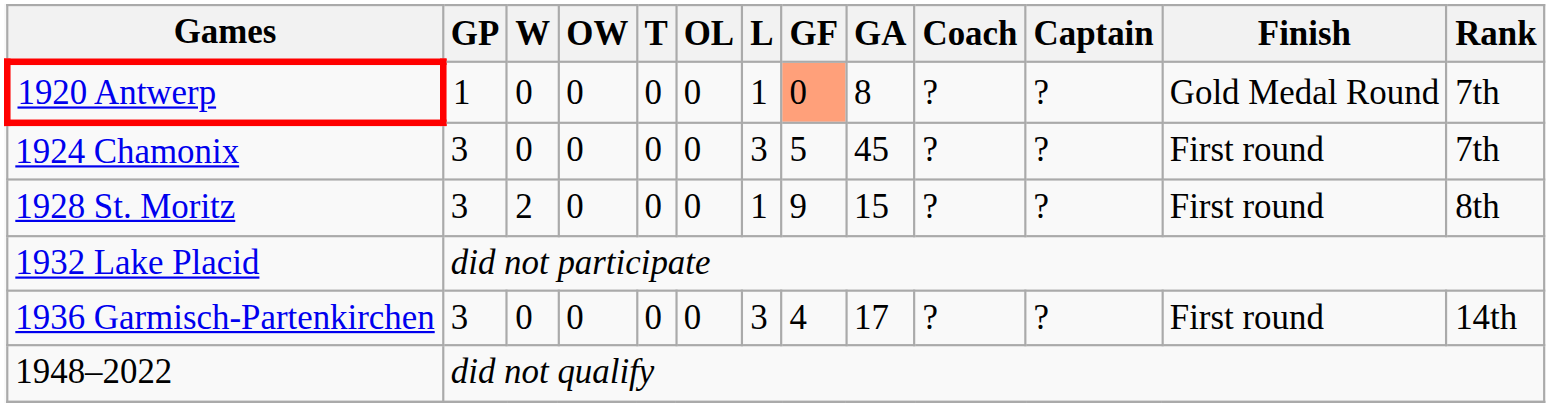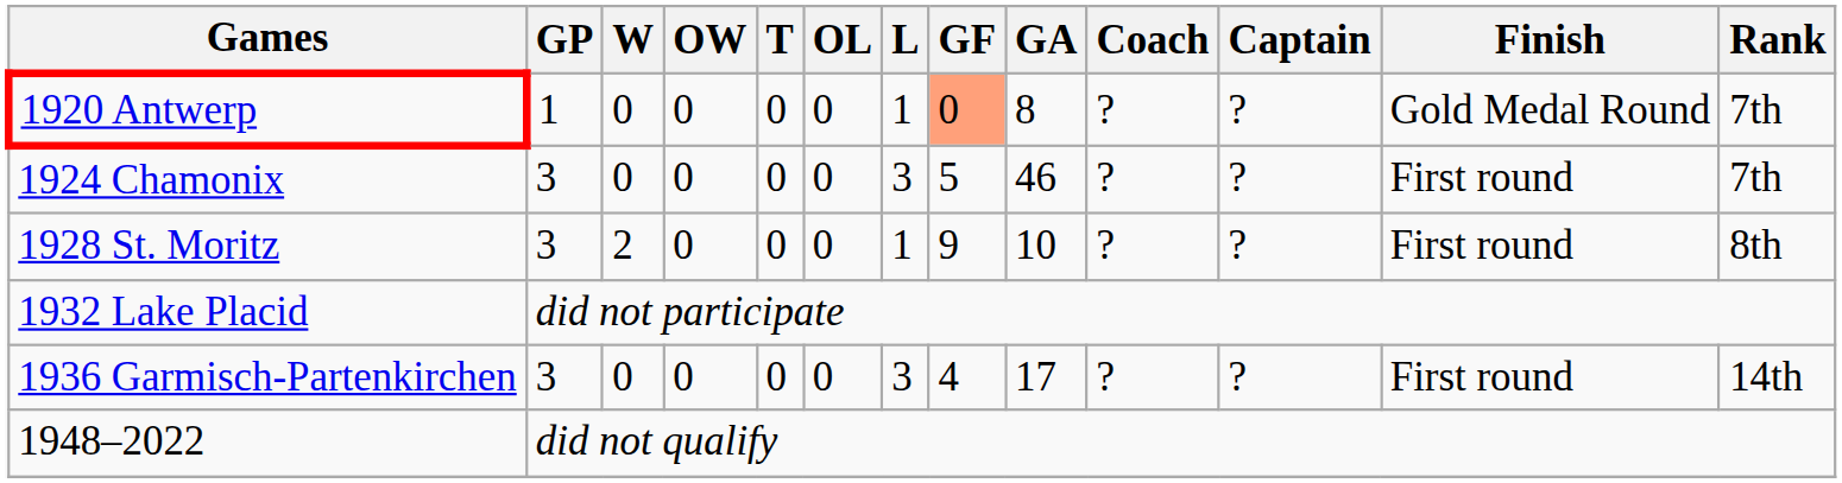 <table class="wikitable sortable">
 <tr>
 <th>Games</th>
 <th>GP</th>
 <th>W</th>
 <th>OW</th>
 <th>T</th>
 <th>OL</th>
 <th>L</th>
 <th>GF</th>
 <th>GA</th>
 <th>Coach</th>
 <th>Captain</th>
 <th>Finish</th>
 <th>Rank</th>
 </tr>
 <tr>
 <td style="border: 3px solid red"> <a href='#'>1920 Antwerp</a></td>
 <td>1</td>
 <td>0</td>
 <td>0</td>
 <td>0</td>
 <td>0</td>
 <td>1</td>
 <td style="background: lightsalmon;">0</td>
 <td>8</td>
 <td>?</td>
 <td>?</td>
 <td>Gold Medal Round</td>
 <td>7th</td>
 </tr>
 <tr>
 <td> <a href='#'>1924 Chamonix</a></td>
 <td>3</td>
 <td>0</td>
 <td>0</td>
 <td>0</td>
 <td>0</td>
 <td>3</td>
 <td>5</td>
-<td>45</td>
+<td>46</td>
 <td>?</td>
 <td>?</td>
 <td>First round</td>
 <td>7th</td>
 </tr>
 <tr>
 <td> <a href='#'>1928 St. Moritz</a></td>
 <td>3</td>
 <td>2</td>
 <td>0</td>
 <td>0</td>
 <td>0</td>
 <td>1</td>
 <td>9</td>
-<td>15</td>
+<td>10</td>
 <td>?</td>
 <td>?</td>
 <td>First round</td>
 <td>8th</td>
 </tr>
 <tr>
 <td> <a href='#'>1932 Lake Placid</a></td>
 <td colspan=13><em>did not participate</em></td>
 </tr>
 <tr>
 <td> <a href='#'>1936 Garmisch-Partenkirchen</a></td>
 <td>3</td>
 <td>0</td>
 <td>0</td>
 <td>0</td>
 <td>0</td>
 <td>3</td>
 <td>4</td>
 <td>17</td>
 <td>?</td>
 <td>?</td>
 <td>First round</td>
 <td>14th</td>
 </tr>
 <tr>
 <td>1948–2022</td>
 <td colspan=13><em>did not qualify</em></td>
 </tr>
 <tr>
 </tr>
 </table>
